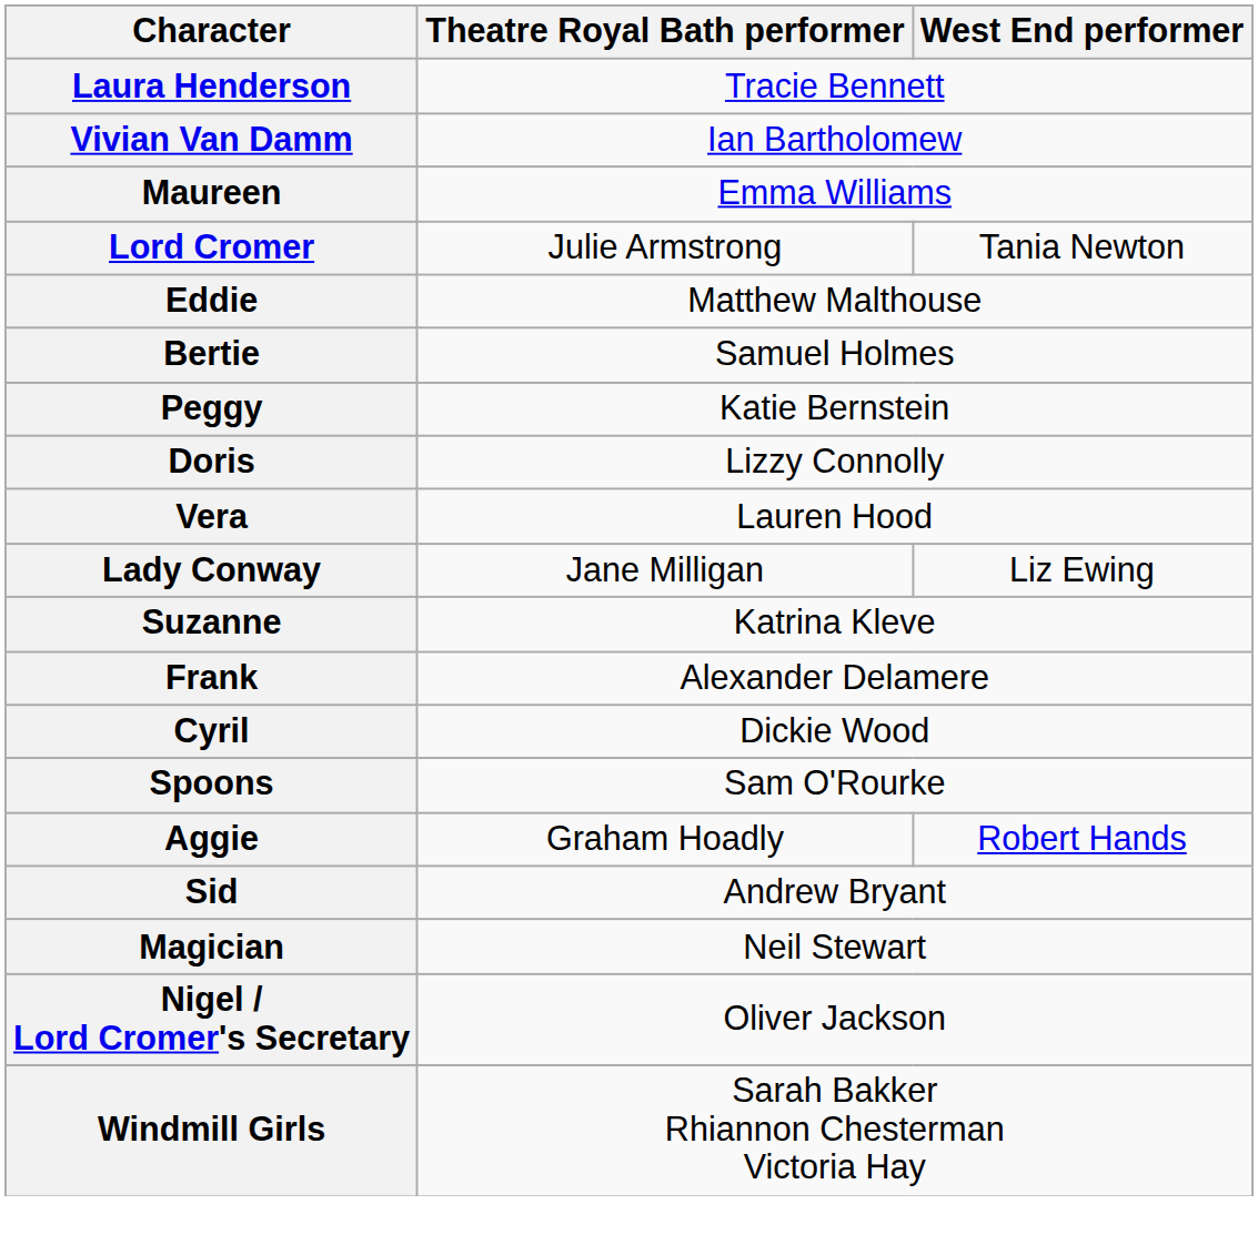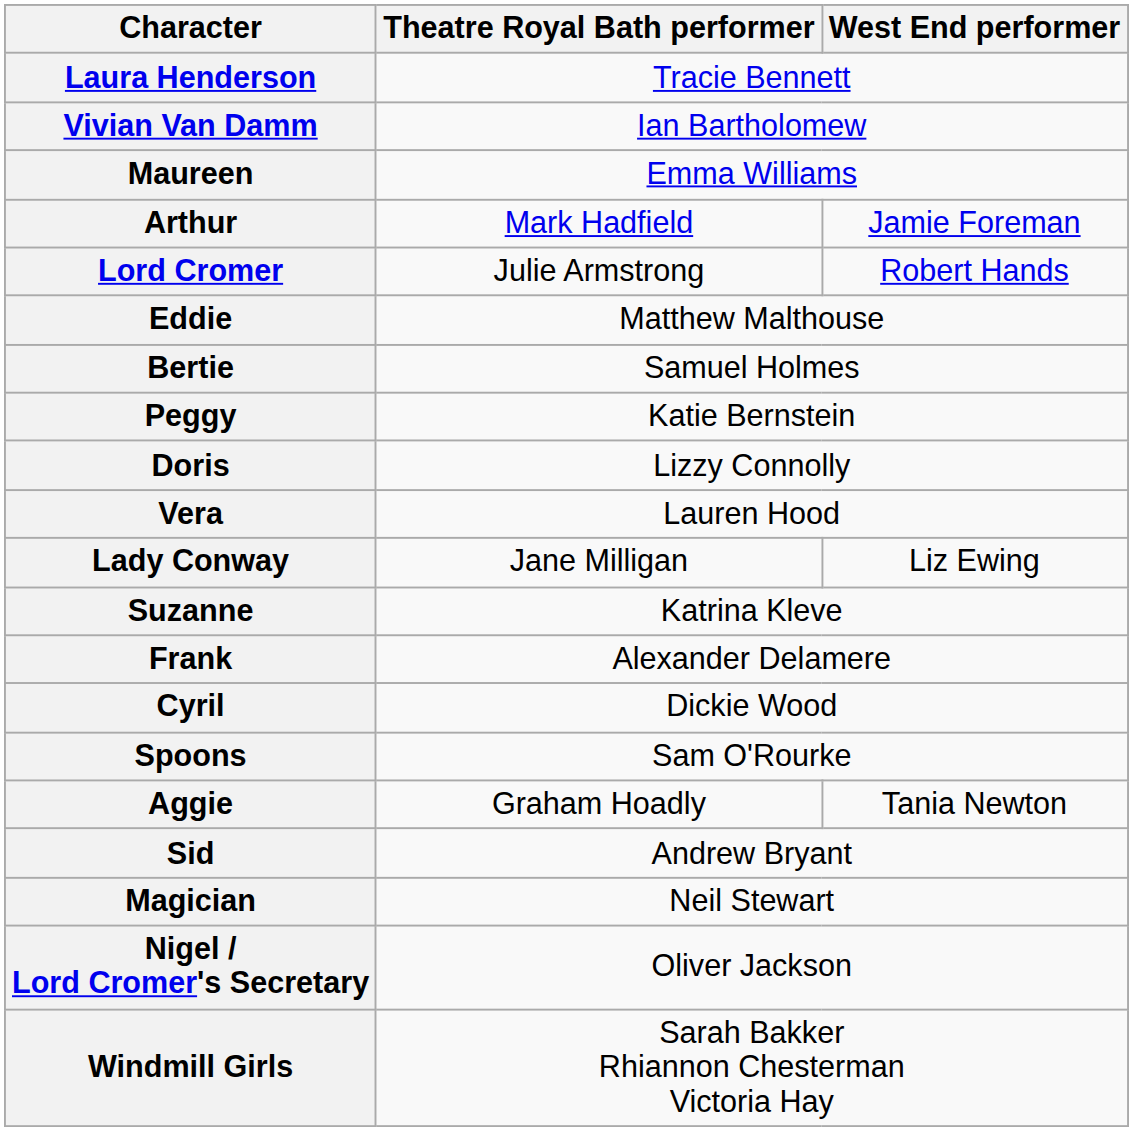 <table class="wikitable">
 <tr>
 <th scope="col">Character</th>
 <th scope="col" class="unsortable">Theatre Royal Bath performer</th>
 <th scope="col" class="unsortable">West End performer</th>
 </tr>
 <tr>
 <th scope="row"><a href='#'>Laura Henderson</a></th>
 <td colspan="2" align="center"><a href='#'>Tracie Bennett</a></td>
 </tr>
 <tr>
 <th scope="row"><a href='#'>Vivian Van Damm</a></th>
 <td align="center" colspan="2"><a href='#'>Ian Bartholomew</a></td>
 </tr>
 <tr>
 <th scope="row">Maureen</th>
 <td align="center" colspan="2"><a href='#'>Emma Williams</a></td>
 </tr>
 <tr>
+<th scope="row">Arthur</th>
+<td align="center" colspan="1"><a href='#'>Mark Hadfield</a></td>
+<td align="center" colspan="1"><a href='#'>Jamie Foreman</a></td>
+</tr>
+<tr>
 <th scope="row"><a href='#'>Lord Cromer</a></th>
 <td align="center" colspan="1">Julie Armstrong</td>
-<td align="center" colspan="1">Tania Newton</td>
+<td align="center" colspan="1"><a href='#'>Robert Hands</a></td>
 </tr>
 <tr>
 <th scope="row">Eddie</th>
 <td colspan="2" align="center">Matthew Malthouse</td>
 </tr>
 <tr>
 <th scope="row">Bertie</th>
 <td align="center" colspan="2">Samuel Holmes</td>
 </tr>
 <tr>
 <th scope="row">Peggy</th>
 <td align="center" colspan="2">Katie Bernstein</td>
 </tr>
 <tr>
 <th scope="row">Doris</th>
 <td align="center" colspan="2">Lizzy Connolly</td>
 </tr>
 <tr>
 <th scope="row">Vera</th>
 <td align="center" colspan="2">Lauren Hood</td>
 </tr>
 <tr>
 <th scope="row">Lady Conway</th>
 <td align="center" colspan="1">Jane Milligan</td>
 <td align="center" colspan="1">Liz Ewing</td>
 </tr>
 <tr>
 <th scope="row">Suzanne</th>
 <td align="center" colspan="2">Katrina Kleve</td>
 </tr>
 <tr>
 <th scope="row">Frank</th>
 <td align="center" colspan="2">Alexander Delamere</td>
 </tr>
 <tr>
 <th scope="row">Cyril</th>
 <td align="center" colspan="2">Dickie Wood</td>
 </tr>
 <tr>
 <th scope="row">Spoons</th>
 <td align="center" colspan="2">Sam O'Rourke</td>
 </tr>
 <tr>
 <th scope="row">Aggie</th>
 <td align="center" colspan="1">Graham Hoadly</td>
-<td align="center" colspan="1"><a href='#'>Robert Hands</a></td>
+<td align="center" colspan="1">Tania Newton</td>
 </tr>
 <tr>
 <th scope="row">Sid</th>
 <td align="center" colspan="2">Andrew Bryant</td>
 </tr>
 <tr>
 <th scope="row">Magician</th>
 <td align="center" colspan="2">Neil Stewart</td>
 </tr>
 <tr>
 <th scope="row">Nigel / <br><a href='#'>Lord Cromer</a>'s Secretary</th>
 <td align="center" colspan="2">Oliver Jackson</td>
 </tr>
 <tr>
 <th scope="row">Windmill Girls</th>
 <td align="center" colspan="2">Sarah Bakker<br>Rhiannon Chesterman<br>Victoria Hay</td>
 </tr>
 </table>
